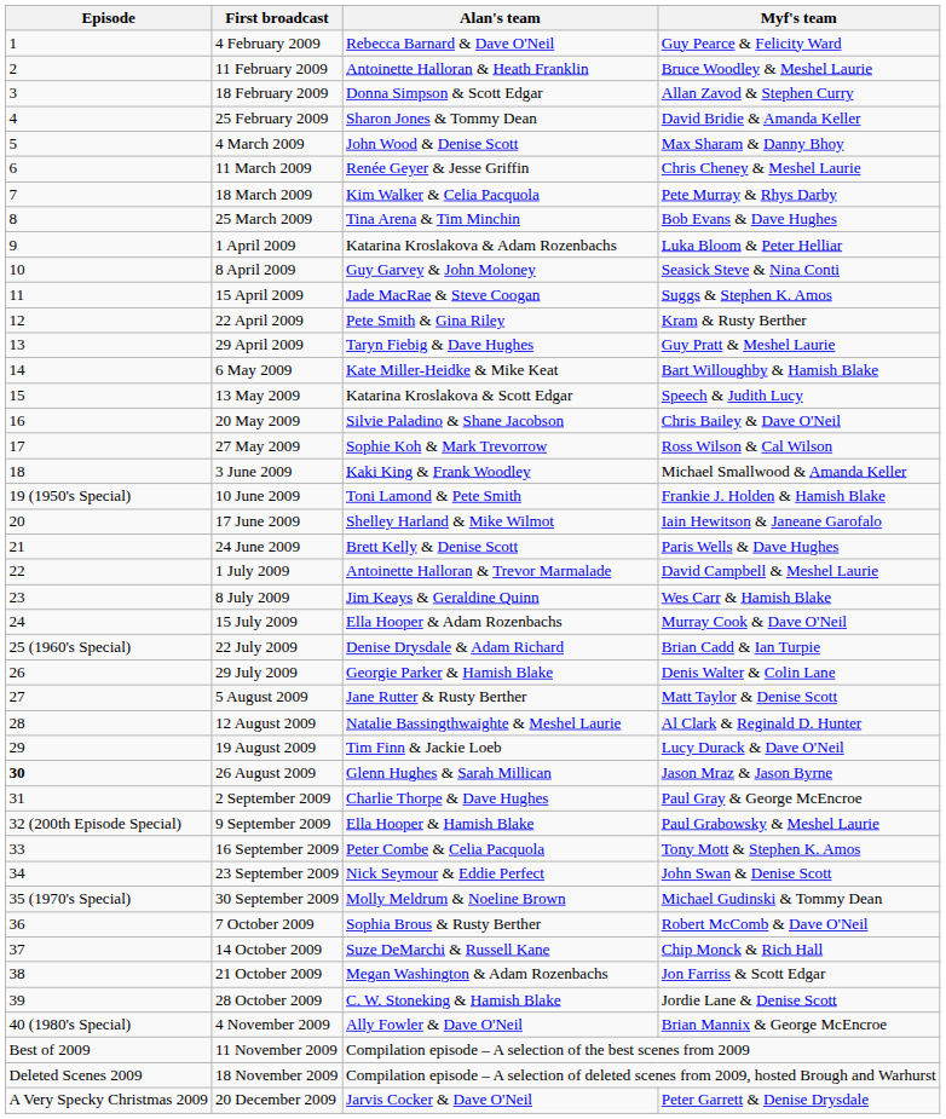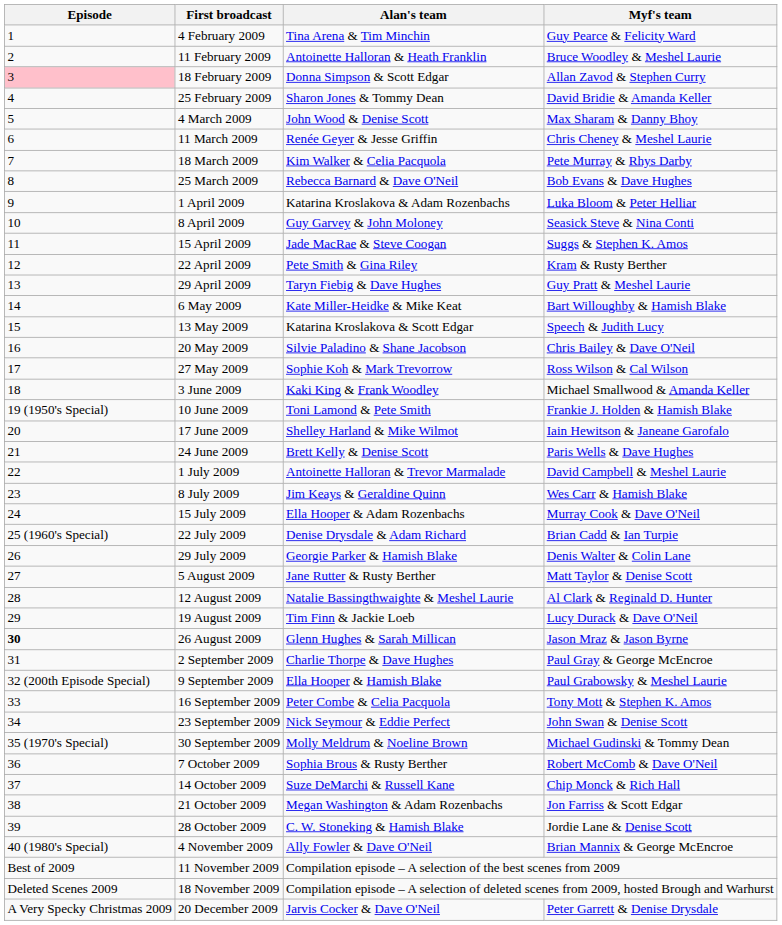 <table class="wikitable">
 <tr>
 <th>Episode</th>
 <th>First broadcast</th>
 <th>Alan's team</th>
 <th>Myf's team</th>
 </tr>
 <tr>
 <td>1</td>
 <td>4 February 2009</td>
-<td><a href='#'>Rebecca Barnard</a> & <a href='#'>Dave O'Neil</a></td>
+<td><a href='#'>Tina Arena</a> & <a href='#'>Tim Minchin</a></td>
 <td><a href='#'>Guy Pearce</a> & <a href='#'>Felicity Ward</a></td>
 </tr>
 <tr>
 <td>2</td>
 <td>11 February 2009</td>
 <td><a href='#'>Antoinette Halloran</a> & <a href='#'>Heath Franklin</a></td>
 <td><a href='#'>Bruce Woodley</a> & <a href='#'>Meshel Laurie</a></td>
 </tr>
 <tr>
-<td>3</td>
+<td style="background: pink;">3</td>
 <td>18 February 2009</td>
 <td><a href='#'>Donna Simpson</a> & Scott Edgar</td>
 <td><a href='#'>Allan Zavod</a> & <a href='#'>Stephen Curry</a></td>
 </tr>
 <tr>
 <td>4</td>
 <td>25 February 2009</td>
 <td><a href='#'>Sharon Jones</a> & Tommy Dean</td>
 <td><a href='#'>David Bridie</a> & <a href='#'>Amanda Keller</a></td>
 </tr>
 <tr>
 <td>5</td>
 <td>4 March 2009</td>
 <td><a href='#'>John Wood</a> & <a href='#'>Denise Scott</a></td>
 <td><a href='#'>Max Sharam</a> & <a href='#'>Danny Bhoy</a></td>
 </tr>
 <tr>
 <td>6</td>
 <td>11 March 2009</td>
 <td><a href='#'>Renée Geyer</a> & Jesse Griffin</td>
 <td><a href='#'>Chris Cheney</a> & <a href='#'>Meshel Laurie</a></td>
 </tr>
 <tr>
 <td>7</td>
 <td>18 March 2009</td>
 <td><a href='#'>Kim Walker</a> & <a href='#'>Celia Pacquola</a></td>
 <td><a href='#'>Pete Murray</a> & <a href='#'>Rhys Darby</a></td>
 </tr>
 <tr>
 <td>8</td>
 <td>25 March 2009</td>
-<td><a href='#'>Tina Arena</a> & <a href='#'>Tim Minchin</a></td>
+<td><a href='#'>Rebecca Barnard</a> & <a href='#'>Dave O'Neil</a></td>
 <td><a href='#'>Bob Evans</a> & <a href='#'>Dave Hughes</a></td>
 </tr>
 <tr>
 <td>9</td>
 <td>1 April 2009</td>
 <td>Katarina Kroslakova & Adam Rozenbachs</td>
 <td><a href='#'>Luka Bloom</a> & <a href='#'>Peter Helliar</a></td>
 </tr>
 <tr>
 <td>10</td>
 <td>8 April 2009</td>
 <td><a href='#'>Guy Garvey</a> & <a href='#'>John Moloney</a></td>
 <td><a href='#'>Seasick Steve</a> & <a href='#'>Nina Conti</a></td>
 </tr>
 <tr>
 <td>11</td>
 <td>15 April 2009</td>
 <td><a href='#'>Jade MacRae</a> & <a href='#'>Steve Coogan</a></td>
 <td><a href='#'>Suggs</a> & <a href='#'>Stephen K. Amos</a></td>
 </tr>
 <tr>
 <td>12</td>
 <td>22 April 2009</td>
 <td><a href='#'>Pete Smith</a> & <a href='#'>Gina Riley</a></td>
 <td><a href='#'>Kram</a> & Rusty Berther</td>
 </tr>
 <tr>
 <td>13</td>
 <td>29 April 2009</td>
 <td><a href='#'>Taryn Fiebig</a> & <a href='#'>Dave Hughes</a></td>
 <td><a href='#'>Guy Pratt</a> & <a href='#'>Meshel Laurie</a></td>
 </tr>
 <tr>
 <td>14</td>
 <td>6 May 2009</td>
 <td><a href='#'>Kate Miller-Heidke</a> & Mike Keat</td>
 <td><a href='#'>Bart Willoughby</a> & <a href='#'>Hamish Blake</a></td>
 </tr>
 <tr>
 <td>15</td>
 <td>13 May 2009</td>
 <td>Katarina Kroslakova & Scott Edgar</td>
 <td><a href='#'>Speech</a> & <a href='#'>Judith Lucy</a></td>
 </tr>
 <tr>
 <td>16</td>
 <td>20 May 2009</td>
 <td><a href='#'>Silvie Paladino</a> & <a href='#'>Shane Jacobson</a></td>
 <td><a href='#'>Chris Bailey</a> & <a href='#'>Dave O'Neil</a></td>
 </tr>
 <tr>
 <td>17</td>
 <td>27 May 2009</td>
 <td><a href='#'>Sophie Koh</a> & <a href='#'>Mark Trevorrow</a></td>
 <td><a href='#'>Ross Wilson</a> & <a href='#'>Cal Wilson</a></td>
 </tr>
 <tr>
 <td>18</td>
 <td>3 June 2009</td>
 <td><a href='#'>Kaki King</a> & <a href='#'>Frank Woodley</a></td>
 <td>Michael Smallwood & <a href='#'>Amanda Keller</a></td>
 </tr>
 <tr>
 <td>19 (1950's Special)</td>
 <td>10 June 2009</td>
 <td><a href='#'>Toni Lamond</a> & <a href='#'>Pete Smith</a></td>
 <td><a href='#'>Frankie J. Holden</a> & <a href='#'>Hamish Blake</a></td>
 </tr>
 <tr>
 <td>20</td>
 <td>17 June 2009</td>
 <td><a href='#'>Shelley Harland</a> & <a href='#'>Mike Wilmot</a></td>
 <td><a href='#'>Iain Hewitson</a> & <a href='#'>Janeane Garofalo</a></td>
 </tr>
 <tr>
 <td>21</td>
 <td>24 June 2009</td>
 <td><a href='#'>Brett Kelly</a> & <a href='#'>Denise Scott</a></td>
 <td><a href='#'>Paris Wells</a> & <a href='#'>Dave Hughes</a></td>
 </tr>
 <tr>
 <td>22</td>
 <td>1 July 2009</td>
 <td><a href='#'>Antoinette Halloran</a> & <a href='#'>Trevor Marmalade</a></td>
 <td><a href='#'>David Campbell</a> & <a href='#'>Meshel Laurie</a></td>
 </tr>
 <tr>
 <td>23</td>
 <td>8 July 2009</td>
 <td><a href='#'>Jim Keays</a> & <a href='#'>Geraldine Quinn</a></td>
 <td><a href='#'>Wes Carr</a> & <a href='#'>Hamish Blake</a></td>
 </tr>
 <tr>
 <td>24</td>
 <td>15 July 2009</td>
 <td><a href='#'>Ella Hooper</a> & Adam Rozenbachs</td>
 <td><a href='#'>Murray Cook</a> & <a href='#'>Dave O'Neil</a></td>
 </tr>
 <tr>
 <td>25 (1960's Special)</td>
 <td>22 July 2009</td>
 <td><a href='#'>Denise Drysdale</a> & <a href='#'>Adam Richard</a></td>
 <td><a href='#'>Brian Cadd</a> & <a href='#'>Ian Turpie</a></td>
 </tr>
 <tr>
 <td>26</td>
 <td>29 July 2009</td>
 <td><a href='#'>Georgie Parker</a> & <a href='#'>Hamish Blake</a></td>
 <td><a href='#'>Denis Walter</a> & <a href='#'>Colin Lane</a></td>
 </tr>
 <tr>
 <td>27</td>
 <td>5 August 2009</td>
 <td><a href='#'>Jane Rutter</a> & Rusty Berther</td>
 <td><a href='#'>Matt Taylor</a> & <a href='#'>Denise Scott</a></td>
 </tr>
 <tr>
 <td>28</td>
 <td>12 August 2009</td>
 <td><a href='#'>Natalie Bassingthwaighte</a> & <a href='#'>Meshel Laurie</a></td>
 <td><a href='#'>Al Clark</a> & <a href='#'>Reginald D. Hunter</a></td>
 </tr>
 <tr>
 <td>29</td>
 <td>19 August 2009</td>
 <td><a href='#'>Tim Finn</a> & Jackie Loeb</td>
 <td><a href='#'>Lucy Durack</a> & <a href='#'>Dave O'Neil</a></td>
 </tr>
 <tr>
 <td><strong>30</strong></td>
 <td>26 August 2009</td>
 <td><a href='#'>Glenn Hughes</a> & <a href='#'>Sarah Millican</a></td>
 <td><a href='#'>Jason Mraz</a> & <a href='#'>Jason Byrne</a></td>
 </tr>
 <tr>
 <td>31</td>
 <td>2 September 2009</td>
 <td><a href='#'>Charlie Thorpe</a> & <a href='#'>Dave Hughes</a></td>
 <td><a href='#'>Paul Gray</a> & George McEncroe</td>
 </tr>
 <tr>
 <td>32 (200th Episode Special)</td>
 <td>9 September 2009</td>
 <td><a href='#'>Ella Hooper</a> & <a href='#'>Hamish Blake</a></td>
 <td><a href='#'>Paul Grabowsky</a> & <a href='#'>Meshel Laurie</a></td>
 </tr>
 <tr>
 <td>33</td>
 <td>16 September 2009</td>
 <td><a href='#'>Peter Combe</a> & <a href='#'>Celia Pacquola</a></td>
 <td><a href='#'>Tony Mott</a> & <a href='#'>Stephen K. Amos</a></td>
 </tr>
 <tr>
 <td>34</td>
 <td>23 September 2009</td>
 <td><a href='#'>Nick Seymour</a> & <a href='#'>Eddie Perfect</a></td>
 <td><a href='#'>John Swan</a> & <a href='#'>Denise Scott</a></td>
 </tr>
 <tr>
 <td>35 (1970's Special)</td>
 <td>30 September 2009</td>
 <td><a href='#'>Molly Meldrum</a> & <a href='#'>Noeline Brown</a></td>
 <td><a href='#'>Michael Gudinski</a> & Tommy Dean</td>
 </tr>
 <tr>
 <td>36</td>
 <td>7 October 2009</td>
 <td><a href='#'>Sophia Brous</a> & Rusty Berther</td>
 <td><a href='#'>Robert McComb</a> & <a href='#'>Dave O'Neil</a></td>
 </tr>
 <tr>
 <td>37</td>
 <td>14 October 2009</td>
 <td><a href='#'>Suze DeMarchi</a> & <a href='#'>Russell Kane</a></td>
 <td><a href='#'>Chip Monck</a> & <a href='#'>Rich Hall</a></td>
 </tr>
 <tr>
 <td>38</td>
 <td>21 October 2009</td>
 <td><a href='#'>Megan Washington</a> & Adam Rozenbachs</td>
 <td><a href='#'>Jon Farriss</a> & Scott Edgar</td>
 </tr>
 <tr>
 <td>39</td>
 <td>28 October 2009</td>
 <td><a href='#'>C. W. Stoneking</a> & <a href='#'>Hamish Blake</a></td>
 <td>Jordie Lane & <a href='#'>Denise Scott</a></td>
 </tr>
 <tr>
 <td>40 (1980's Special)</td>
 <td>4 November 2009</td>
 <td><a href='#'>Ally Fowler</a> & <a href='#'>Dave O'Neil</a></td>
 <td><a href='#'>Brian Mannix</a> & George McEncroe</td>
 </tr>
 <tr>
 <td>Best of 2009</td>
 <td>11 November 2009</td>
 <td colspan="2">Compilation episode – A selection of the best scenes from 2009</td>
 </tr>
 <tr>
 <td>Deleted Scenes 2009</td>
 <td>18 November 2009</td>
 <td colspan="2">Compilation episode – A selection of deleted scenes from 2009, hosted Brough and Warhurst</td>
 </tr>
 <tr>
 <td>A Very Specky Christmas 2009</td>
 <td>20 December 2009</td>
 <td><a href='#'>Jarvis Cocker</a> & <a href='#'>Dave O'Neil</a></td>
 <td><a href='#'>Peter Garrett</a> & <a href='#'>Denise Drysdale</a></td>
 </tr>
 </table>
